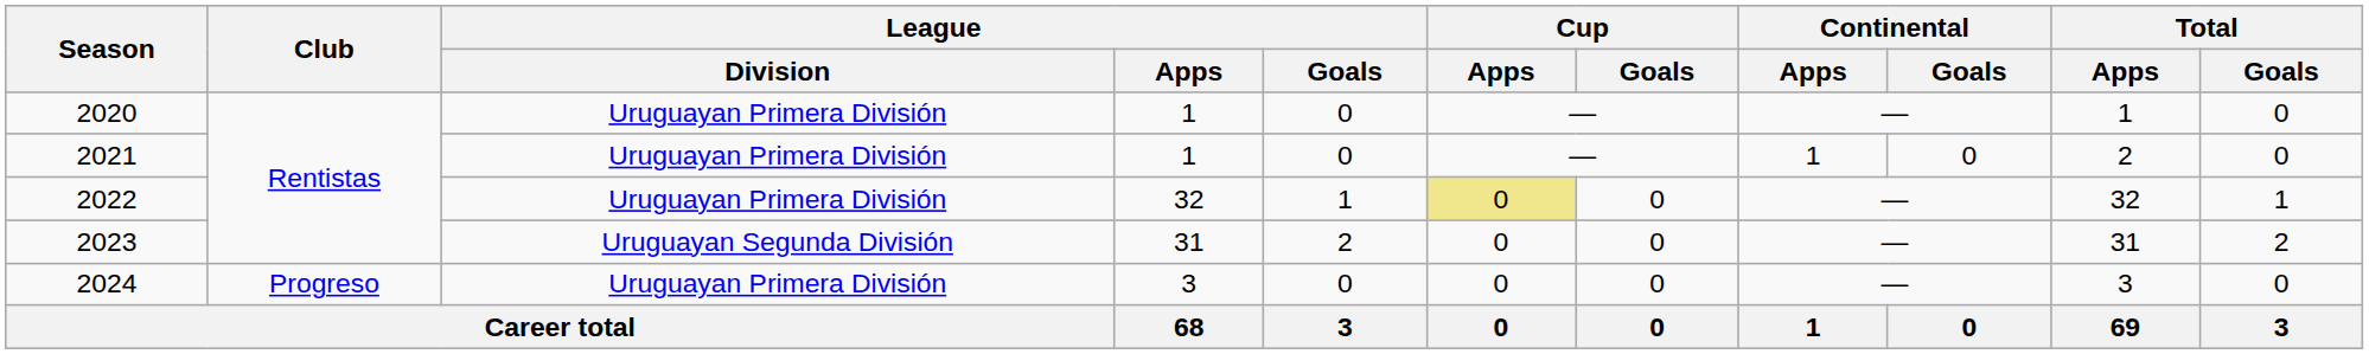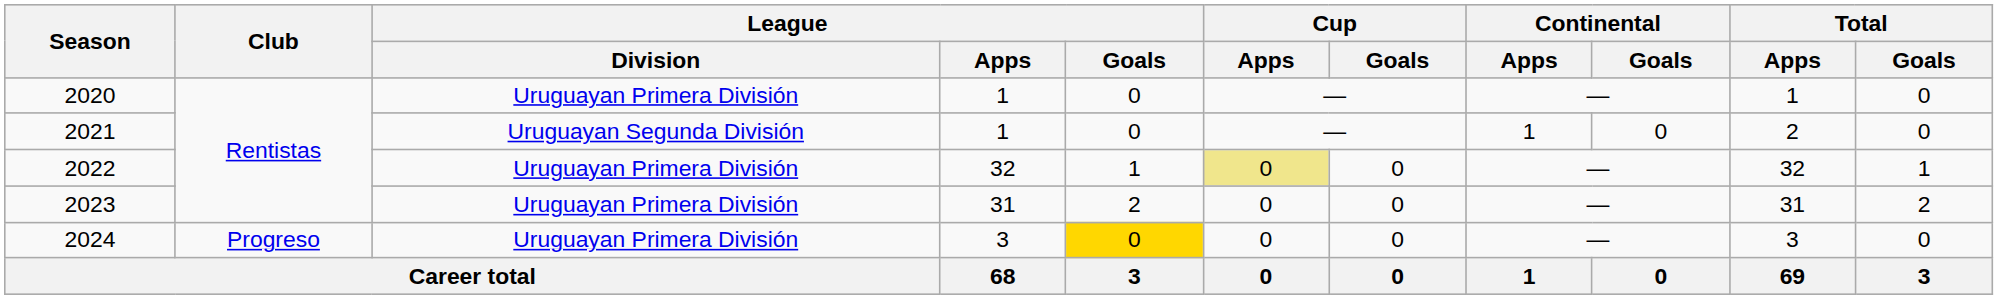 <table class="wikitable" style="font-size:90%;width:99%;text-align:center;">
 <tr>
 <th rowspan="2">Season</th>
 <th rowspan="2">Club</th>
 <th colspan="3">League</th>
 <th colspan="2">Cup</th>
 <th colspan="2">Continental</th>
 <th colspan="2">Total</th>
 </tr>
 <tr>
 <th>Division</th>
 <th>Apps</th>
 <th>Goals</th>
 <th>Apps</th>
 <th>Goals</th>
 <th>Apps</th>
 <th>Goals</th>
 <th>Apps</th>
 <th>Goals</th>
 </tr>
 <tr>
 <td>2020</td>
 <td rowspan="4"><a href='#'>Rentistas</a></td>
 <td><a href='#'>Uruguayan Primera División</a></td>
 <td>1</td>
 <td>0</td>
 <td colspan="2">—</td>
 <td colspan="2">—</td>
 <td>1</td>
 <td>0</td>
 </tr>
 <tr>
 <td>2021</td>
-<td><a href='#'>Uruguayan Primera División</a></td>
+<td><a href='#'>Uruguayan Segunda División</a></td>
 <td>1</td>
 <td>0</td>
 <td colspan="2">—</td>
 <td>1</td>
 <td>0</td>
 <td>2</td>
 <td>0</td>
 </tr>
 <tr>
 <td>2022</td>
 <td><a href='#'>Uruguayan Primera División</a></td>
 <td>32</td>
 <td>1</td>
 <td style="background: khaki;">0</td>
 <td>0</td>
 <td colspan="2">—</td>
 <td>32</td>
 <td>1</td>
 </tr>
 <tr>
 <td>2023</td>
-<td><a href='#'>Uruguayan Segunda División</a></td>
+<td><a href='#'>Uruguayan Primera División</a></td>
 <td>31</td>
 <td>2</td>
 <td>0</td>
 <td>0</td>
 <td colspan="2">—</td>
 <td>31</td>
 <td>2</td>
 </tr>
 <tr>
 <td>2024</td>
 <td><a href='#'>Progreso</a></td>
 <td><a href='#'>Uruguayan Primera División</a></td>
 <td>3</td>
-<td>0</td>
+<td style="background: gold;">0</td>
 <td>0</td>
 <td>0</td>
 <td colspan="2">—</td>
 <td>3</td>
 <td>0</td>
 </tr>
 <tr>
 <th colspan="3">Career total</th>
 <th>68</th>
 <th>3</th>
 <th>0</th>
 <th>0</th>
 <th>1</th>
 <th>0</th>
 <th>69</th>
 <th>3</th>
 </tr>
 </table>
